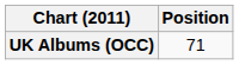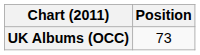 <table class="wikitable plainrowheaders" style="text-align:center">
 <tr>
 <th scope="col">Chart (2011)</th>
 <th scope="col">Position</th>
 </tr>
 <tr>
 <th scope="row">UK Albums (OCC)</th>
-<td>71</td>
+<td>73</td>
 </tr>
 </table>
